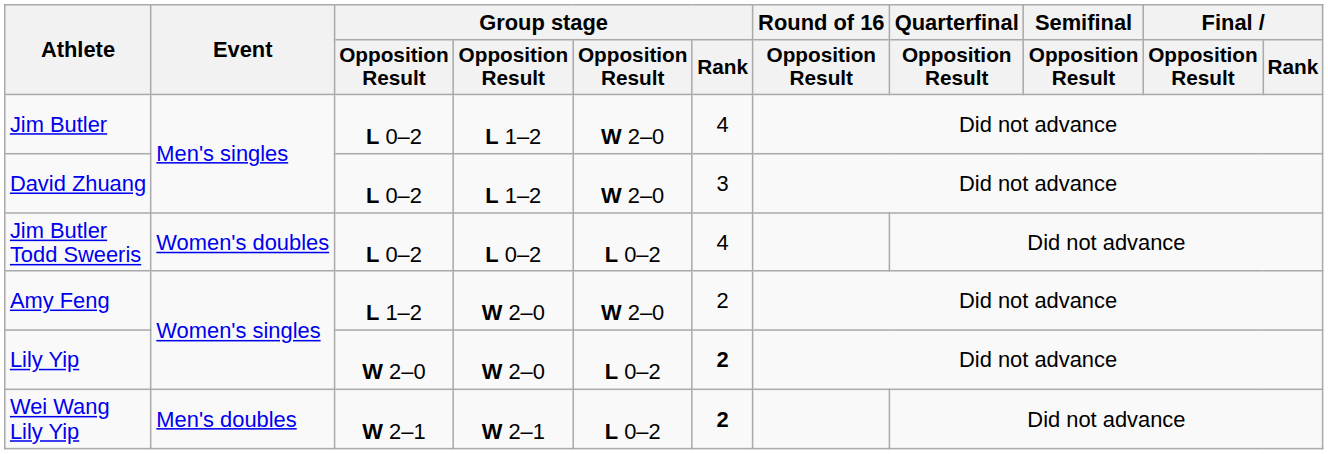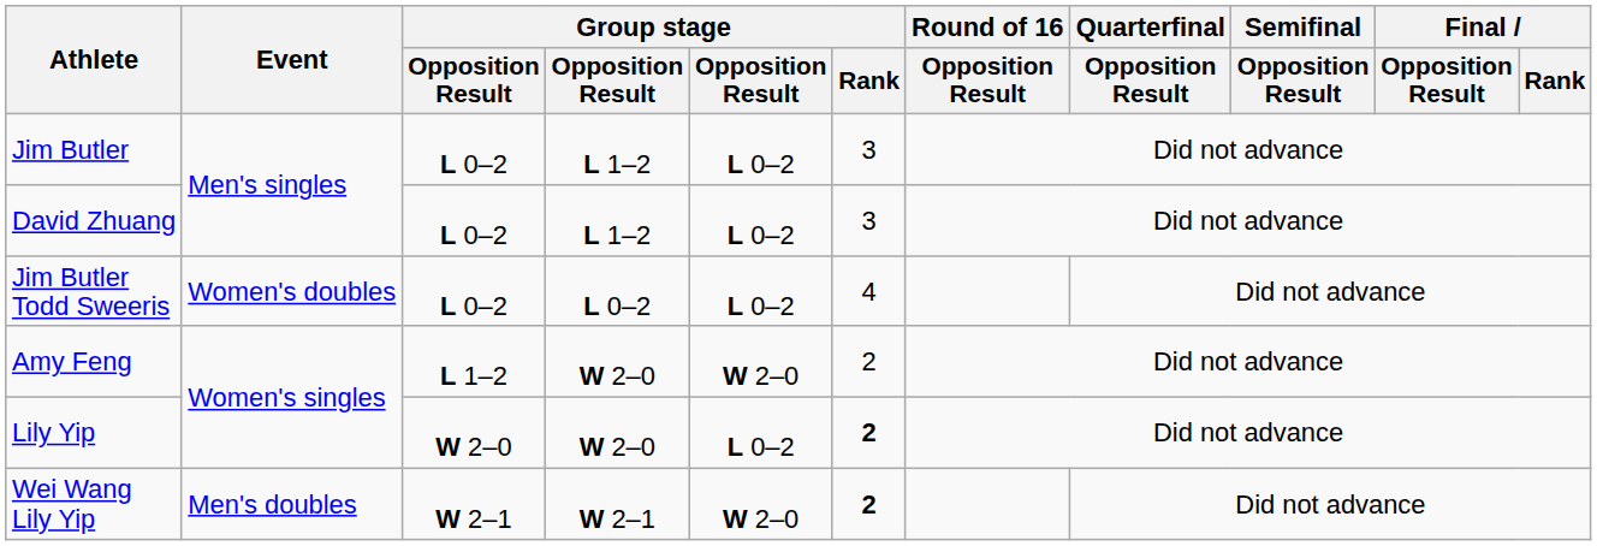 <table class=wikitable style=font-size:90%;text-align:center>
 <tr>
 <th rowspan=2>Athlete</th>
 <th rowspan=2>Event</th>
 <th colspan=4>Group stage</th>
 <th>Round of 16</th>
 <th>Quarterfinal</th>
 <th>Semifinal</th>
 <th colspan=2>Final / </th>
 </tr>
 <tr style=font-size:95%>
 <th>Opposition<br>Result</th>
 <th>Opposition<br>Result</th>
 <th>Opposition<br>Result</th>
 <th>Rank</th>
 <th>Opposition<br>Result</th>
 <th>Opposition<br>Result</th>
 <th>Opposition<br>Result</th>
 <th>Opposition<br>Result</th>
 <th>Rank</th>
 </tr>
 <tr>
 <td align=left><a href='#'>Jim Butler</a></td>
 <td align=left rowspan=2><a href='#'>Men's singles</a></td>
 <td><br><strong>L</strong> 0–2</td>
 <td><br><strong>L</strong> 1–2</td>
-<td><br><strong>W</strong> 2–0</td>
-<td>4</td>
+<td><br><strong>L</strong> 0–2</td>
+<td>3</td>
 <td colspan=5>Did not advance</td>
 </tr>
 <tr>
 <td align=left><a href='#'>David Zhuang</a></td>
 <td><br><strong>L</strong> 0–2</td>
 <td><br><strong>L</strong> 1–2</td>
-<td><br><strong>W</strong> 2–0</td>
+<td><br><strong>L</strong> 0–2</td>
 <td>3</td>
 <td colspan=5>Did not advance</td>
 </tr>
 <tr>
 <td align=left><a href='#'>Jim Butler</a><br><a href='#'>Todd Sweeris</a></td>
 <td align=left><a href='#'>Women's doubles</a></td>
 <td><br><strong>L</strong> 0–2</td>
 <td><br><strong>L</strong> 0–2</td>
 <td><br><strong>L</strong> 0–2</td>
 <td>4</td>
 <td></td>
 <td colspan=4>Did not advance</td>
 </tr>
 <tr>
 <td align=left><a href='#'>Amy Feng</a></td>
 <td align=left rowspan=2><a href='#'>Women's singles</a></td>
 <td><br><strong>L</strong> 1–2</td>
 <td><br><strong>W</strong> 2–0</td>
 <td><br><strong>W</strong> 2–0</td>
 <td>2</td>
 <td colspan=5>Did not advance</td>
 </tr>
 <tr>
 <td align=left><a href='#'>Lily Yip</a></td>
 <td><br><strong>W</strong> 2–0</td>
 <td><br><strong>W</strong> 2–0</td>
 <td><br><strong>L</strong> 0–2</td>
 <td><strong>2</strong></td>
 <td colspan=5>Did not advance</td>
 </tr>
 <tr>
 <td align=left><a href='#'>Wei Wang</a><br><a href='#'>Lily Yip</a></td>
 <td align=left><a href='#'>Men's doubles</a></td>
 <td><br><strong>W</strong> 2–1</td>
 <td><br><strong>W</strong> 2–1</td>
-<td><br><strong>L</strong> 0–2</td>
+<td><br><strong>W</strong> 2–0</td>
 <td><strong>2</strong></td>
 <td></td>
 <td colspan=4>Did not advance</td>
 </tr>
 </table>
